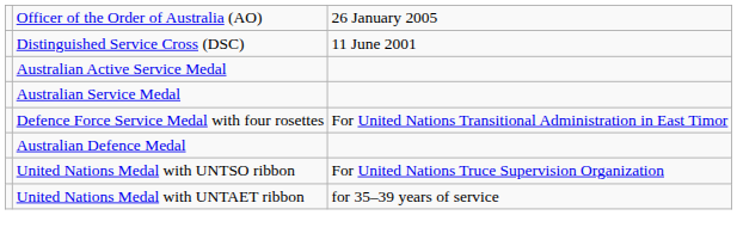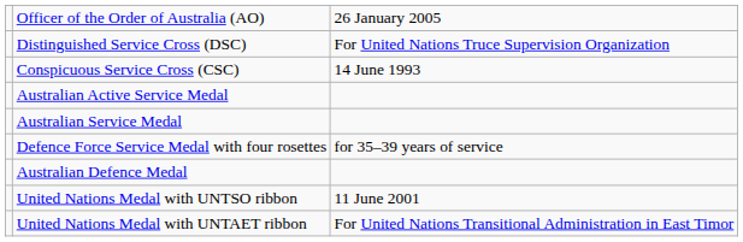 <table class="wikitable">
 <tr>
 <td></td>
 <td><a href='#'>Officer of the Order of Australia</a> (AO)</td>
 <td>26 January 2005</td>
 </tr>
 <tr>
 <td></td>
 <td><a href='#'>Distinguished Service Cross</a> (DSC)</td>
-<td>11 June 2001</td>
+<td>For <a href='#'>United Nations Truce Supervision Organization</a></td>
+</tr>
+<tr>
+<td></td>
+<td><a href='#'>Conspicuous Service Cross</a> (CSC)</td>
+<td>14 June 1993</td>
 </tr>
 <tr>
 <td></td>
 <td><a href='#'>Australian Active Service Medal</a></td>
 <td></td>
 </tr>
 <tr>
 <td></td>
 <td><a href='#'>Australian Service Medal</a></td>
 <td></td>
 </tr>
 <tr>
 <td></td>
 <td><a href='#'>Defence Force Service Medal</a> with four rosettes</td>
-<td>For <a href='#'>United Nations Transitional Administration in East Timor</a></td>
+<td>for 35–39 years of service</td>
 </tr>
 <tr>
 <td></td>
 <td><a href='#'>Australian Defence Medal</a></td>
 <td></td>
 </tr>
 <tr>
 <td></td>
 <td><a href='#'>United Nations Medal</a> with UNTSO ribbon</td>
-<td>For <a href='#'>United Nations Truce Supervision Organization</a></td>
+<td>11 June 2001</td>
 </tr>
 <tr>
 <td></td>
 <td><a href='#'>United Nations Medal</a> with UNTAET ribbon</td>
-<td>for 35–39 years of service</td>
+<td>For <a href='#'>United Nations Transitional Administration in East Timor</a></td>
 </tr>
 </table>
